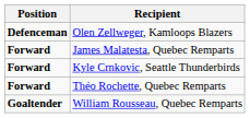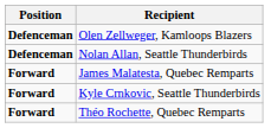 <table class="wikitable">
 <tr>
 <th>Position</th>
 <th>Recipient</th>
 </tr>
 <tr>
 <td><strong>Defenceman</strong></td>
 <td><a href='#'>Olen Zellweger</a>, Kamloops Blazers</td>
+</tr>
+<tr>
+<td><strong>Defenceman</strong></td>
+<td><a href='#'>Nolan Allan</a>, Seattle Thunderbirds</td>
 </tr>
 <tr>
 <td><strong>Forward</strong></td>
 <td><a href='#'>James Malatesta</a>, Quebec Remparts</td>
 </tr>
 <tr>
 <td><strong>Forward</strong></td>
 <td><a href='#'>Kyle Crnkovic</a>, Seattle Thunderbirds</td>
 </tr>
 <tr>
 <td><strong>Forward</strong></td>
 <td><a href='#'>Théo Rochette</a>, Quebec Remparts</td>
 </tr>
-<tr>
-<td><strong>Goaltender</strong></td>
-<td><a href='#'>William Rousseau</a>, Quebec Remparts</td>
-</tr>
 </table>
